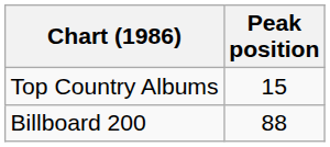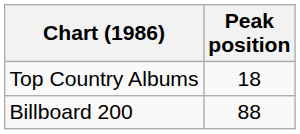 <table class="wikitable">
 <tr>
 <th>Chart (1986)</th>
 <th>Peak<br>position</th>
 </tr>
 <tr>
 <td>Top Country Albums</td>
-<td align="center">15</td>
+<td align="center">18</td>
 </tr>
 <tr>
 <td>Billboard 200</td>
 <td align="center">88</td>
 </tr>
 </table>
